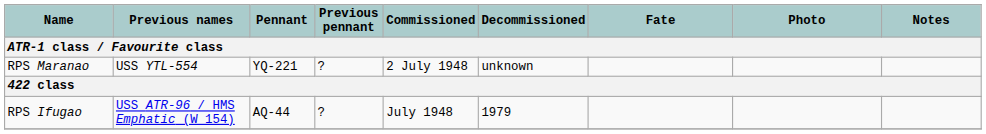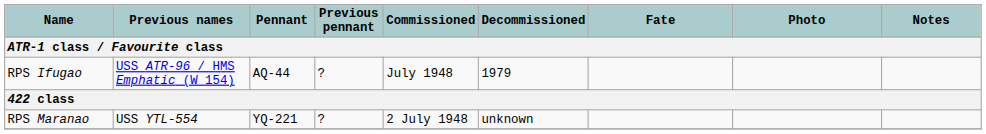 <table class="wikitable" style="font-size:85%;">
 <tr>
 <th style="text-align: center; background: #aacccc;" width="150">Name</th>
 <th style="text-align: center; background: #aacccc;" width="200">Previous names</th>
 <th style="text-align: center; background: #aacccc;" width="60">Pennant</th>
 <th style="text-align: center; background: #aacccc;" width="60">Previous pennant</th>
 <th style="text-align: center; background: #aacccc;" width="50">Commissioned</th>
 <th style="text-align: center; background: #aacccc;" width="50">Decommissioned</th>
 <th style="text-align: center; background: #aacccc;" width="250">Fate</th>
 <th style="text-align: center; background: #aacccc;" width="250">Photo</th>
 <th style="text-align: center; background: #aacccc;" width="150">Notes</th>
 </tr>
 <tr>
 <th style="text-align: left;" colspan="9"><em>ATR-1</em> class / <em>Favourite</em> class</th>
 </tr>
 <tr>
+<td>RPS <em>Ifugao</em></td>
+<td><a href='#'>USS <em>ATR-96</em> / HMS <em>Emphatic</em> (W 154)</a></td>
+<td>AQ-44</td>
+<td>?</td>
+<td>July 1948</td>
+<td>1979</td>
+<td></td>
+<td></td>
+<td></td>
+</tr>
+<tr>
+<th style="text-align: left;" colspan="9"><em>422</em> class</th>
+</tr>
+<tr>
 <td>RPS <em>Maranao</em></td>
 <td>USS <em>YTL-554</em></td>
 <td>YQ-221</td>
 <td>?</td>
 <td>2 July 1948</td>
 <td>unknown</td>
 <td></td>
 <td></td>
 <td></td>
 </tr>
 <tr>
-<th style="text-align: left;" colspan="9"><em>422</em> class</th>
-</tr>
-<tr>
-<td>RPS <em>Ifugao</em></td>
-<td><a href='#'>USS <em>ATR-96</em> / HMS <em>Emphatic</em> (W 154)</a></td>
-<td>AQ-44</td>
-<td>?</td>
-<td>July 1948</td>
-<td>1979</td>
-<td></td>
-<td></td>
-<td></td>
-</tr>
-<tr>
 </tr>
 </table>
